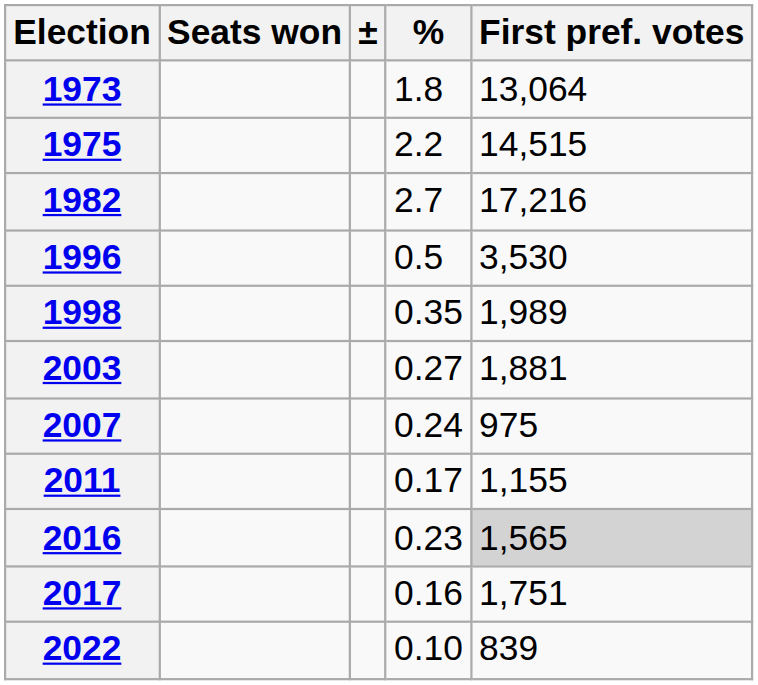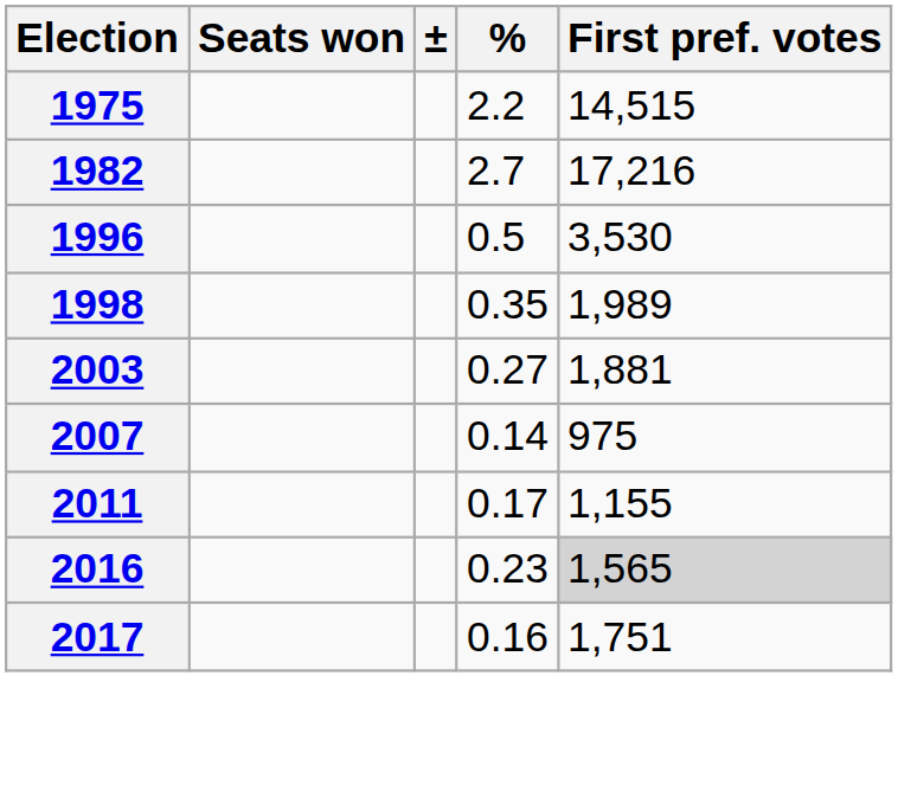 <table class="wikitable">
 <tr>
 <th>Election</th>
 <th>Seats won</th>
 <th>±</th>
 <th>%</th>
 <th>First pref. votes</th>
-</tr>
-<tr>
-<th><a href='#'>1973</a></th>
-<td></td>
-<td></td>
-<td>1.8</td>
-<td>13,064</td>
 </tr>
 <tr>
 <th><a href='#'>1975</a></th>
 <td></td>
 <td></td>
 <td>2.2</td>
 <td>14,515</td>
 </tr>
 <tr>
 <th><a href='#'>1982</a></th>
 <td></td>
 <td></td>
 <td>2.7</td>
 <td>17,216</td>
 </tr>
 <tr>
 <th><a href='#'>1996</a></th>
 <td></td>
 <td></td>
 <td>0.5</td>
 <td>3,530</td>
 </tr>
 <tr>
 <th><a href='#'>1998</a></th>
 <td></td>
 <td></td>
 <td>0.35</td>
 <td>1,989</td>
 </tr>
 <tr>
 <th><a href='#'>2003</a></th>
 <td></td>
 <td></td>
 <td>0.27</td>
 <td>1,881</td>
 </tr>
 <tr>
 <th><a href='#'>2007</a></th>
 <td></td>
 <td></td>
-<td>0.24</td>
+<td>0.14</td>
 <td>975</td>
 </tr>
 <tr>
 <th><a href='#'>2011</a></th>
 <td></td>
 <td></td>
 <td>0.17</td>
 <td>1,155</td>
 </tr>
 <tr>
 <th><a href='#'>2016</a></th>
 <td></td>
 <td></td>
 <td>0.23</td>
 <td style="background: lightgrey;">1,565</td>
 </tr>
 <tr>
 <th><a href='#'>2017</a></th>
 <td></td>
 <td></td>
 <td>0.16</td>
 <td>1,751</td>
 </tr>
-<tr>
-<th><a href='#'>2022</a></th>
-<td></td>
-<td></td>
-<td>0.10</td>
-<td>839</td>
-</tr>
 </table>
